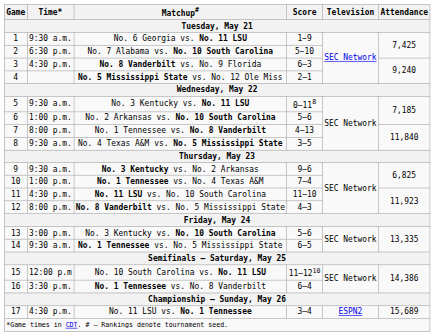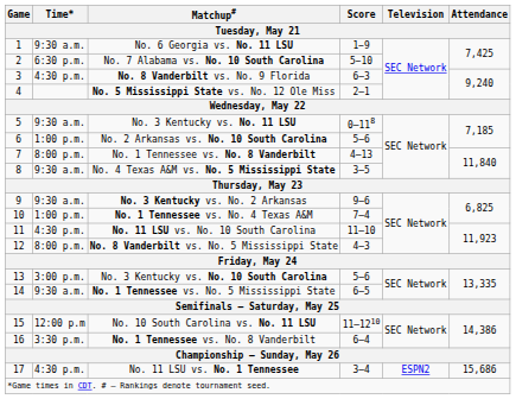 <table class="wikitable" style="font-size: 95%">
 <tr align="center">
 <th>Game</th>
 <th>Time*</th>
 <th>Matchup<sup>#</sup></th>
 <th>Score</th>
 <th>Television</th>
 <th>Attendance</th>
 </tr>
 <tr>
 <th colspan=7>Tuesday, May 21</th>
 </tr>
 <tr>
 <td style="text-align:center;">1</td>
 <td style="text-align:center;">9:30 a.m.</td>
 <td style="text-align:center;">No. 6 Georgia vs. <strong>No. 11 LSU</strong></td>
 <td style="text-align:center;">1−9</td>
 <td rowspan=4 style="text-align:center;"><a href='#'>SEC Network</a></td>
 <td rowspan=2 style="text-align:center;">7,425</td>
 </tr>
 <tr>
 <td style="text-align:center;">2</td>
 <td style="text-align:center;">6:30 p.m.</td>
 <td style="text-align:center;">No. 7 Alabama vs. <strong>No. 10 South Carolina</strong></td>
 <td style="text-align:center;">5−10</td>
 </tr>
 <tr>
 <td style="text-align:center;">3</td>
 <td style="text-align:center;">4:30 p.m.</td>
 <td style="text-align:center;"><strong>No. 8 Vanderbilt</strong> vs. No. 9 Florida</td>
 <td style="text-align:center;">6–3</td>
 <td rowspan=2 style="text-align:center;">9,240</td>
 </tr>
 <tr>
 <td style="text-align:center;">4</td>
 <td style="text-align:center;"></td>
 <td style="text-align:center;"><strong>No. 5 Mississippi State</strong> vs. No. 12 Ole Miss</td>
 <td style="text-align:center;">2–1</td>
 </tr>
 <tr>
 <th colspan=7>Wednesday, May 22</th>
 </tr>
 <tr>
 <td style="text-align:center;">5</td>
 <td style="text-align:center;">9:30 a.m.</td>
 <td style="text-align:center;">No. 3 Kentucky vs. <strong>No. 11 LSU</strong></td>
 <td style="text-align:center;">0–11<sup>8</sup></td>
 <td rowspan=4 style="text-align:center;">SEC Network</td>
 <td rowspan=2 style="text-align:center;">7,185</td>
 </tr>
 <tr>
 <td style="text-align:center;">6</td>
 <td style="text-align:center;">1:00 p.m.</td>
 <td style="text-align:center;">No. 2 Arkansas vs. <strong>No. 10 South Carolina</strong></td>
 <td style="text-align:center;">5–6</td>
 </tr>
 <tr>
 <td style="text-align:center;">7</td>
 <td style="text-align:center;">8:00 p.m.</td>
 <td style="text-align:center;">No. 1 Tennessee vs. <strong>No. 8 Vanderbilt</strong></td>
 <td style="text-align:center;">4–13</td>
 <td rowspan=2 style="text-align:center;">11,840</td>
 </tr>
 <tr>
 <td style="text-align:center;">8</td>
 <td style="text-align:center;">9:30 a.m.</td>
 <td style="text-align:center;">No. 4 Texas A&M vs. <strong>No. 5 Mississippi State</strong></td>
 <td style="text-align:center;">3–5</td>
 </tr>
 <tr>
 <th colspan=7>Thursday, May 23</th>
 </tr>
 <tr>
 <td style="text-align:center;">9</td>
 <td style="text-align:center;">9:30 a.m.</td>
 <td style="text-align:center;"><strong>No. 3 Kentucky</strong> vs.  No. 2 Arkansas</td>
 <td style="text-align:center;">9–6</td>
 <td rowspan=4 style="text-align:center;">SEC Network</td>
 <td rowspan=2 style="text-align:center;">6,825</td>
 </tr>
 <tr>
 <td style="text-align:center;">10</td>
 <td style="text-align:center;">1:00 p.m.</td>
 <td style="text-align:center;"><strong>No. 1 Tennessee</strong> vs. No. 4 Texas A&M</td>
 <td style="text-align:center;">7–4</td>
 </tr>
 <tr>
 <td style="text-align:center;">11</td>
 <td style="text-align:center;">4:30 p.m.</td>
 <td style="text-align:center;"><strong>No. 11 LSU</strong> vs. No. 10 South Carolina</td>
 <td style="text-align:center;">11–10</td>
 <td rowspan=2 style="text-align:center;">11,923</td>
 </tr>
 <tr>
 <td style="text-align:center;">12</td>
 <td style="text-align:center;">8:00 p.m.</td>
 <td style="text-align:center;"><strong>No. 8 Vanderbilt</strong> vs. No. 5 Mississippi State</td>
 <td style="text-align:center;">4–3</td>
 </tr>
 <tr>
 <th colspan=7>Friday, May 24</th>
 </tr>
 <tr>
 <td style="text-align:center;">13</td>
 <td style="text-align:center;">3:00 p.m.</td>
 <td style="text-align:center;">No. 3 Kentucky vs. <strong>No. 10 South Carolina</strong></td>
 <td style="text-align:center;">5–6</td>
 <td rowspan=2 style="text-align:center;">SEC Network</td>
 <td rowspan=2 style="text-align:center;">13,335</td>
 </tr>
 <tr>
 <td style="text-align:center;">14</td>
 <td style="text-align:center;">9:30 a.m.</td>
 <td style="text-align:center;"><strong>No. 1 Tennessee</strong> vs. No. 5 Mississippi State</td>
 <td style="text-align:center;">6–5</td>
 </tr>
 <tr>
 <th colspan=7>Semifinals – Saturday, May 25</th>
 </tr>
 <tr>
 <td style="text-align:center;">15</td>
 <td style="text-align:center;">12:00 p.m</td>
 <td style="text-align:center;">No. 10 South Carolina vs. <strong>No. 11 LSU</strong></td>
 <td style="text-align:center;">11–12<sup>10</sup></td>
 <td rowspan=2 style="text-align:center;">SEC Network</td>
 <td rowspan=2 style="text-align:center;">14,386</td>
 </tr>
 <tr>
 <td style="text-align:center;">16</td>
 <td style="text-align:center;">3:30 p.m.</td>
 <td style="text-align:center;"><strong>No. 1 Tennessee</strong> vs. No. 8 Vanderbilt</td>
 <td style="text-align:center;">6–4</td>
 </tr>
 <tr>
 <th colspan=7>Championship – Sunday, May 26</th>
 </tr>
 <tr>
 <td style="text-align:center;">17</td>
 <td style="text-align:center;">4:30 p.m.</td>
 <td style="text-align:center;">No. 11 LSU vs. <strong>No. 1 Tennessee</strong></td>
 <td style="text-align:center;">3–4</td>
 <td style="text-align:center;"><a href='#'>ESPN2</a></td>
-<td style="text-align:center;">15,689</td>
+<td style="text-align:center;">15,686</td>
 </tr>
 <tr>
 <td colspan=7><small>*Game times in <a href='#'>CDT</a>. # – Rankings denote tournament seed.</small></td>
 </tr>
 </table>
